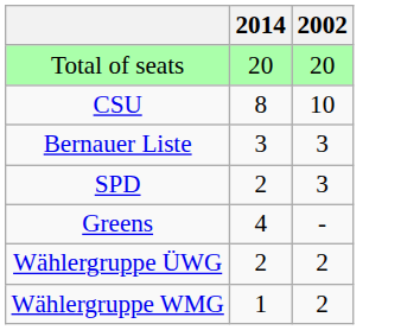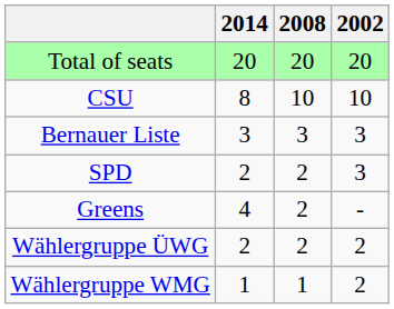 <table class="wikitable zebra sortable" style="text-align:center">
 <tr>
 <th class="unsortable"></th>
 <th>2014</th>
+<th>2008</th>
 <th>2002</th>
 </tr>
 <tr style="background:#AAFFAA">
 <td>Total of seats</td>
+<td>20</td>
 <td>20</td>
 <td>20</td>
 </tr>
 <tr>
 <td><a href='#'>CSU</a></td>
 <td>8</td>
 <td>10</td>
+<td>10</td>
 </tr>
 <tr>
 <td><a href='#'>Bernauer Liste</a></td>
+<td>3</td>
 <td>3</td>
 <td>3</td>
 </tr>
 <tr>
 <td><a href='#'>SPD</a></td>
 <td>2</td>
+<td>2</td>
 <td>3</td>
 </tr>
 <tr>
 <td><a href='#'>Greens</a></td>
 <td>4</td>
+<td>2</td>
 <td>-</td>
 </tr>
 <tr>
 <td><a href='#'>Wählergruppe ÜWG</a></td>
 <td>2</td>
 <td>2</td>
+<td>2</td>
 </tr>
 <tr>
 <td><a href='#'>Wählergruppe WMG</a></td>
 <td>1</td>
+<td>1</td>
 <td>2</td>
 </tr>
 </table>
